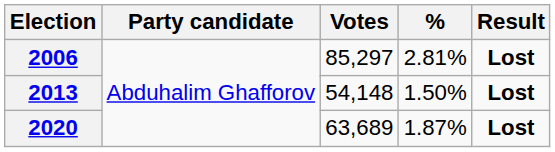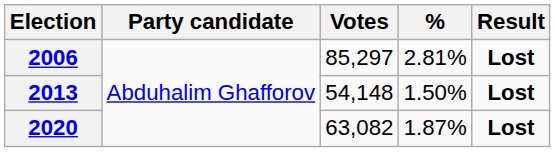 <table class=wikitable style=text-align:center>
 <tr>
 <th>Election</th>
 <th>Party candidate</th>
 <th>Votes</th>
 <th>%</th>
 <th>Result</th>
 </tr>
 <tr>
 <th><a href='#'>2006</a></th>
 <td rowspan=3><a href='#'>Abduhalim Ghafforov</a></td>
 <td>85,297</td>
 <td>2.81%</td>
 <td><strong>Lost</strong> </td>
 </tr>
 <tr>
 <th><a href='#'>2013</a></th>
 <td>54,148</td>
 <td>1.50%</td>
 <td><strong>Lost</strong> </td>
 </tr>
 <tr>
 <th><a href='#'>2020</a></th>
-<td>63,689</td>
+<td>63,082</td>
 <td>1.87%</td>
 <td><strong>Lost</strong> </td>
 </tr>
 </table>
